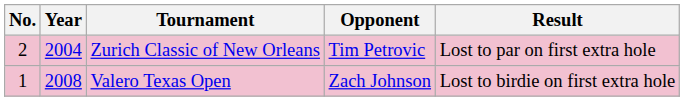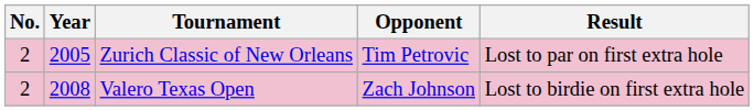 <table class="wikitable" style="font-size:95%;">
 <tr>
 <th>No.</th>
 <th>Year</th>
 <th>Tournament</th>
 <th>Opponent</th>
 <th>Result</th>
 </tr>
 <tr style="background:#F2C1D1;">
 <td align=center>2</td>
-<td><a href='#'>2004</a></td>
+<td><a href='#'>2005</a></td>
 <td><a href='#'>Zurich Classic of New Orleans</a></td>
 <td> <a href='#'>Tim Petrovic</a></td>
 <td>Lost to par on first extra hole</td>
 </tr>
 <tr style="background:#F2C1D1;">
-<td align=center>1</td>
+<td align=center>2</td>
 <td><a href='#'>2008</a></td>
 <td><a href='#'>Valero Texas Open</a></td>
 <td> <a href='#'>Zach Johnson</a></td>
 <td>Lost to birdie on first extra hole</td>
 </tr>
 </table>
